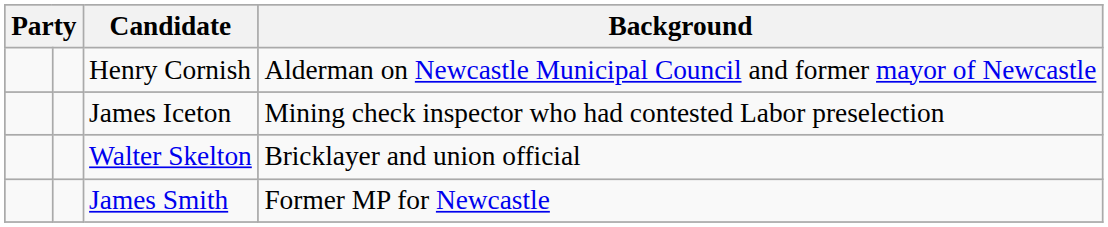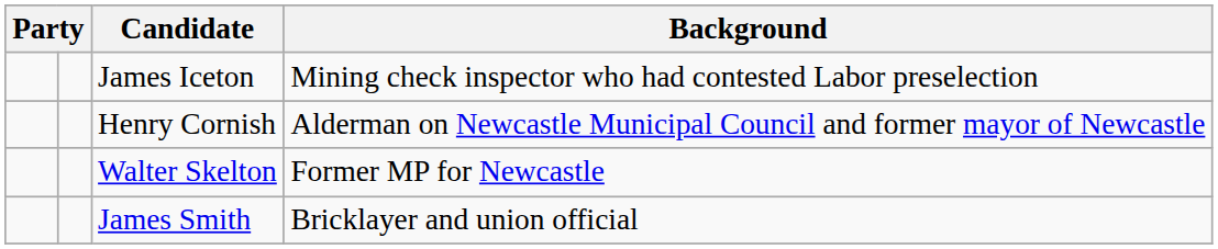 <table class="wikitable">
 <tr>
 <th colspan="2">Party</th>
 <th>Candidate</th>
 <th>Background</th>
+</tr>
+<tr>
+<td> </td>
+<td></td>
+<td>James Iceton</td>
+<td>Mining check inspector who had contested Labor preselection</td>
 </tr>
 <tr>
 <td> </td>
 <td></td>
 <td>Henry Cornish</td>
 <td>Alderman on <a href='#'>Newcastle Municipal Council</a> and former <a href='#'>mayor of Newcastle</a></td>
 </tr>
 <tr>
 <td> </td>
 <td></td>
-<td>James Iceton</td>
-<td>Mining check inspector who had contested Labor preselection</td>
-</tr>
-<tr>
-<td> </td>
-<td></td>
 <td><a href='#'>Walter Skelton</a></td>
-<td>Bricklayer and union official</td>
+<td>Former MP for <a href='#'>Newcastle</a></td>
 </tr>
 <tr>
 <td> </td>
 <td></td>
 <td><a href='#'>James Smith</a></td>
-<td>Former MP for <a href='#'>Newcastle</a></td>
+<td>Bricklayer and union official</td>
 </tr>
 </table>
